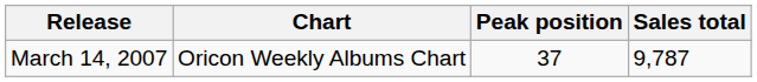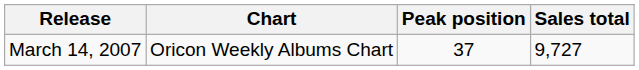 <table class="wikitable">
 <tr>
 <th>Release</th>
 <th>Chart</th>
 <th>Peak position</th>
 <th>Sales total</th>
 </tr>
 <tr>
 <td>March 14, 2007</td>
 <td>Oricon Weekly Albums Chart</td>
 <td align="center">37</td>
-<td>9,787</td>
+<td>9,727</td>
 </tr>
 </table>
